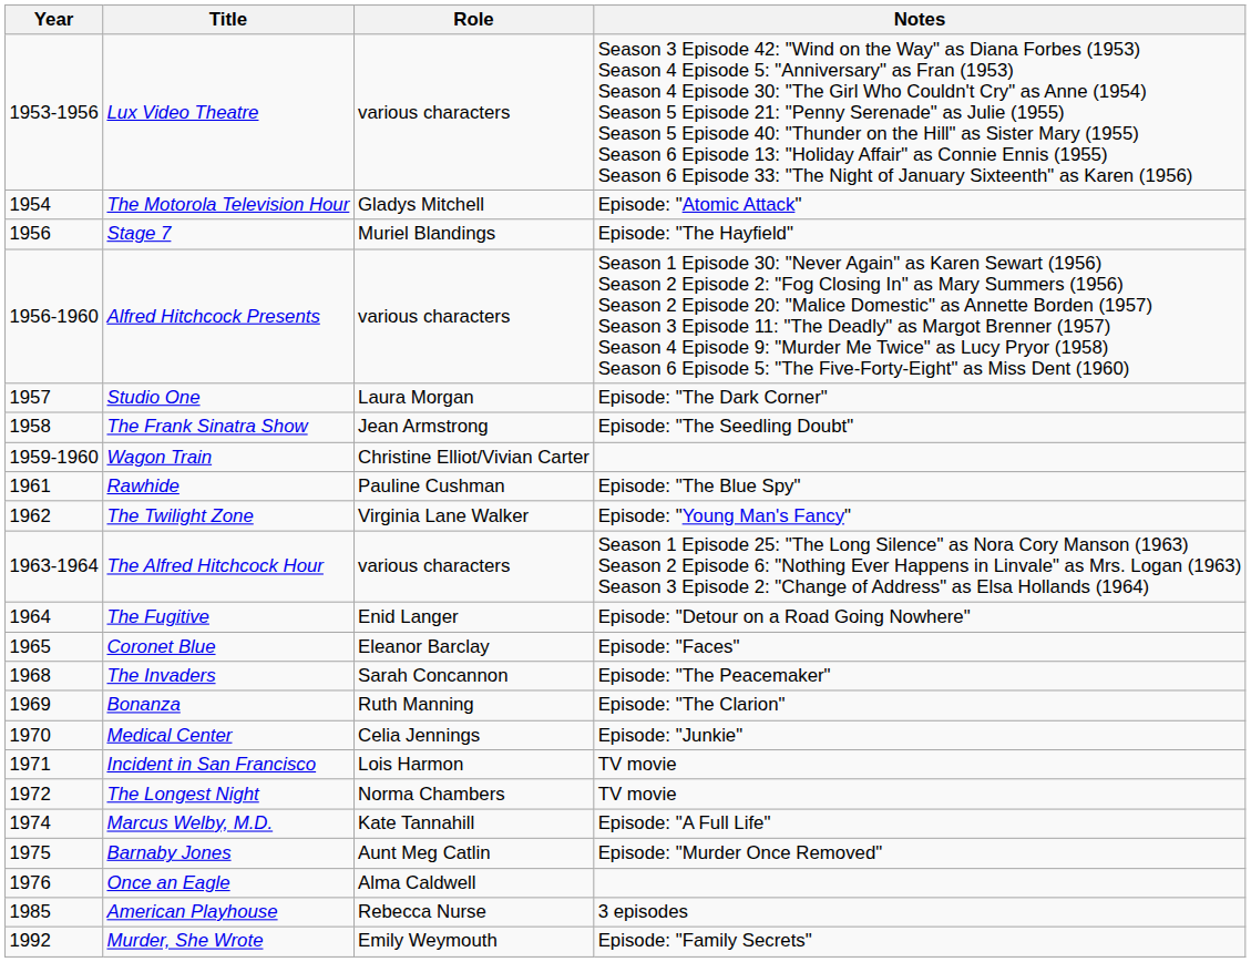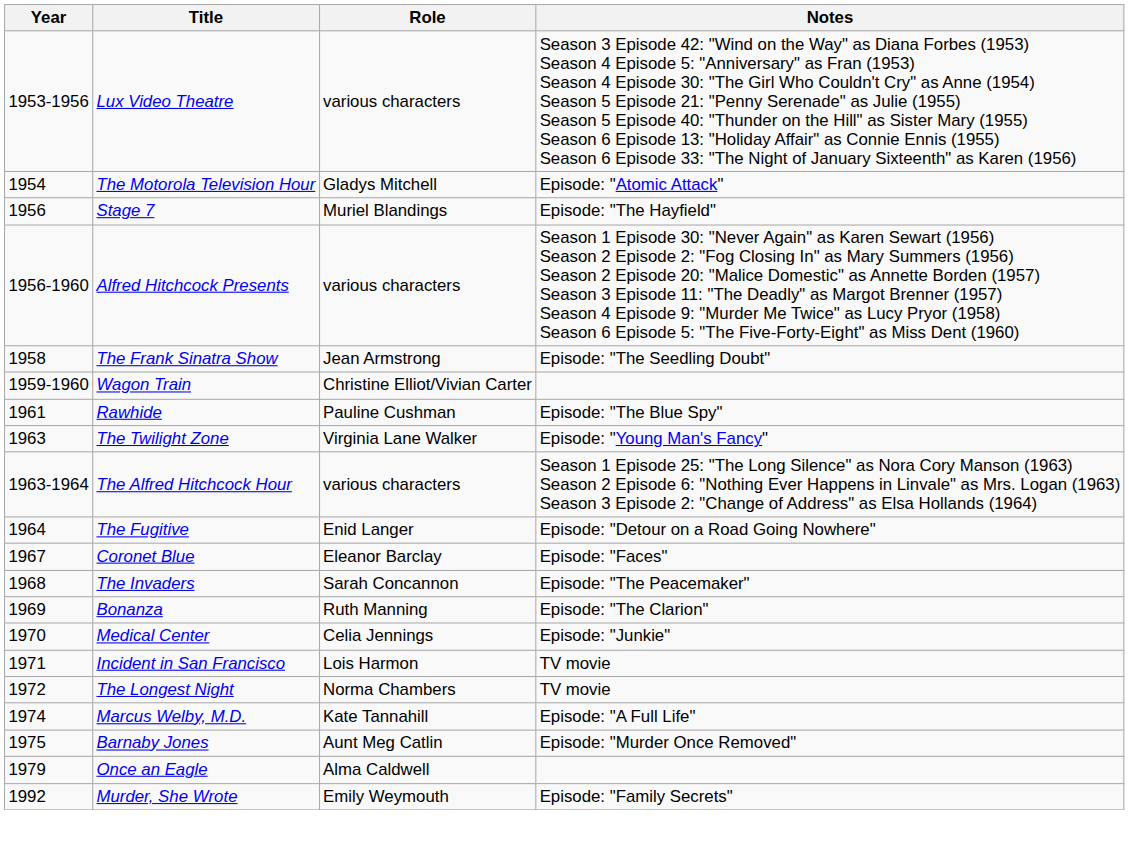 <table class="wikitable sortable">
 <tr>
 <th>Year</th>
 <th>Title</th>
 <th>Role</th>
 <th class="unsortable">Notes</th>
 </tr>
 <tr>
 <td>1953-1956</td>
 <td><em><a href='#'>Lux Video Theatre</a></em></td>
 <td>various characters</td>
 <td>Season 3 Episode 42: "Wind on the Way" as Diana Forbes (1953)<br>Season 4 Episode 5: "Anniversary" as Fran (1953)<br>Season 4 Episode 30: "The Girl Who Couldn't Cry" as Anne (1954)<br>Season 5 Episode 21: "Penny Serenade" as Julie (1955)<br>Season 5 Episode 40: "Thunder on the Hill" as Sister Mary (1955)<br>Season 6 Episode 13: "Holiday Affair" as Connie Ennis (1955)<br>Season 6 Episode 33: "The Night of January Sixteenth" as Karen (1956)</td>
 </tr>
 <tr>
 <td>1954</td>
 <td><em><a href='#'>The Motorola Television Hour</a></em></td>
 <td>Gladys Mitchell</td>
 <td>Episode: "<a href='#'>Atomic Attack</a>"</td>
 </tr>
 <tr>
 <td>1956</td>
 <td><em><a href='#'>Stage 7</a></em></td>
 <td>Muriel Blandings</td>
 <td>Episode: "The Hayfield"</td>
 </tr>
 <tr>
 <td>1956-1960</td>
 <td><em><a href='#'>Alfred Hitchcock Presents</a></em></td>
 <td>various characters</td>
 <td>Season 1 Episode 30: "Never Again" as Karen Sewart (1956)<br>Season 2 Episode 2: "Fog Closing In" as Mary Summers (1956)<br>Season 2 Episode 20: "Malice Domestic" as Annette Borden (1957)<br>Season 3 Episode 11: "The Deadly" as Margot Brenner (1957)<br>Season 4 Episode 9: "Murder Me Twice" as Lucy Pryor (1958)<br>Season 6 Episode 5: "The Five-Forty-Eight" as Miss Dent (1960)</td>
 </tr>
 <tr>
-<td>1957</td>
-<td><em><a href='#'>Studio One</a></em></td>
-<td>Laura Morgan</td>
-<td>Episode: "The Dark Corner"</td>
-</tr>
-<tr>
 <td>1958</td>
 <td><em><a href='#'>The Frank Sinatra Show</a></em></td>
 <td>Jean Armstrong</td>
 <td>Episode: "The Seedling Doubt"</td>
 </tr>
 <tr>
 <td>1959-1960</td>
 <td><em><a href='#'>Wagon Train</a></em></td>
 <td>Christine Elliot/Vivian Carter</td>
 <td></td>
 </tr>
 <tr>
 <td>1961</td>
 <td><em><a href='#'>Rawhide</a></em></td>
 <td>Pauline Cushman</td>
 <td>Episode: "The Blue Spy"</td>
 </tr>
 <tr>
-<td>1962</td>
+<td>1963</td>
 <td><em><a href='#'>The Twilight Zone</a></em></td>
 <td>Virginia Lane Walker</td>
 <td>Episode: "<a href='#'>Young Man's Fancy</a>"</td>
 </tr>
 <tr>
 <td>1963-1964</td>
 <td><em><a href='#'>The Alfred Hitchcock Hour</a></em></td>
 <td>various characters</td>
 <td>Season 1 Episode 25: "The Long Silence" as Nora Cory Manson (1963)<br>Season 2 Episode 6: "Nothing Ever Happens in Linvale" as Mrs. Logan (1963)<br>Season 3 Episode 2: "Change of Address" as Elsa Hollands (1964)</td>
 </tr>
 <tr>
 <td>1964</td>
 <td><em><a href='#'>The Fugitive</a></em></td>
 <td>Enid Langer</td>
 <td>Episode: "Detour on a Road Going Nowhere"</td>
 </tr>
 <tr>
-<td>1965</td>
+<td>1967</td>
 <td><em><a href='#'>Coronet Blue</a></em></td>
 <td>Eleanor Barclay</td>
 <td>Episode: "Faces"</td>
 </tr>
 <tr>
 <td>1968</td>
 <td><em><a href='#'>The Invaders</a></em></td>
 <td>Sarah Concannon</td>
 <td>Episode: "The Peacemaker"</td>
 </tr>
 <tr>
 <td>1969</td>
 <td><em><a href='#'>Bonanza</a></em></td>
 <td>Ruth Manning</td>
 <td>Episode: "The Clarion"</td>
 </tr>
 <tr>
 <td>1970</td>
 <td><em><a href='#'>Medical Center</a></em></td>
 <td>Celia Jennings</td>
 <td>Episode: "Junkie"</td>
 </tr>
 <tr>
 <td>1971</td>
 <td><em><a href='#'>Incident in San Francisco</a></em></td>
 <td>Lois Harmon</td>
 <td>TV movie</td>
 </tr>
 <tr>
 <td>1972</td>
 <td><em><a href='#'>The Longest Night</a></em></td>
 <td>Norma Chambers</td>
 <td>TV movie</td>
 </tr>
 <tr>
 <td>1974</td>
 <td><em><a href='#'>Marcus Welby, M.D.</a></em></td>
 <td>Kate Tannahill</td>
 <td>Episode: "A Full Life"</td>
 </tr>
 <tr>
 <td>1975</td>
 <td><em><a href='#'>Barnaby Jones</a></em></td>
 <td>Aunt Meg Catlin</td>
 <td>Episode: "Murder Once Removed"</td>
 </tr>
 <tr>
-<td>1976</td>
+<td>1979</td>
 <td><em><a href='#'>Once an Eagle</a></em></td>
 <td>Alma Caldwell</td>
 <td></td>
-</tr>
-<tr>
-<td>1985</td>
-<td><em><a href='#'>American Playhouse</a></em></td>
-<td>Rebecca Nurse</td>
-<td>3 episodes</td>
 </tr>
 <tr>
 <td>1992</td>
 <td><em><a href='#'>Murder, She Wrote</a></em></td>
 <td>Emily Weymouth</td>
 <td>Episode: "Family Secrets"</td>
 </tr>
 </table>
